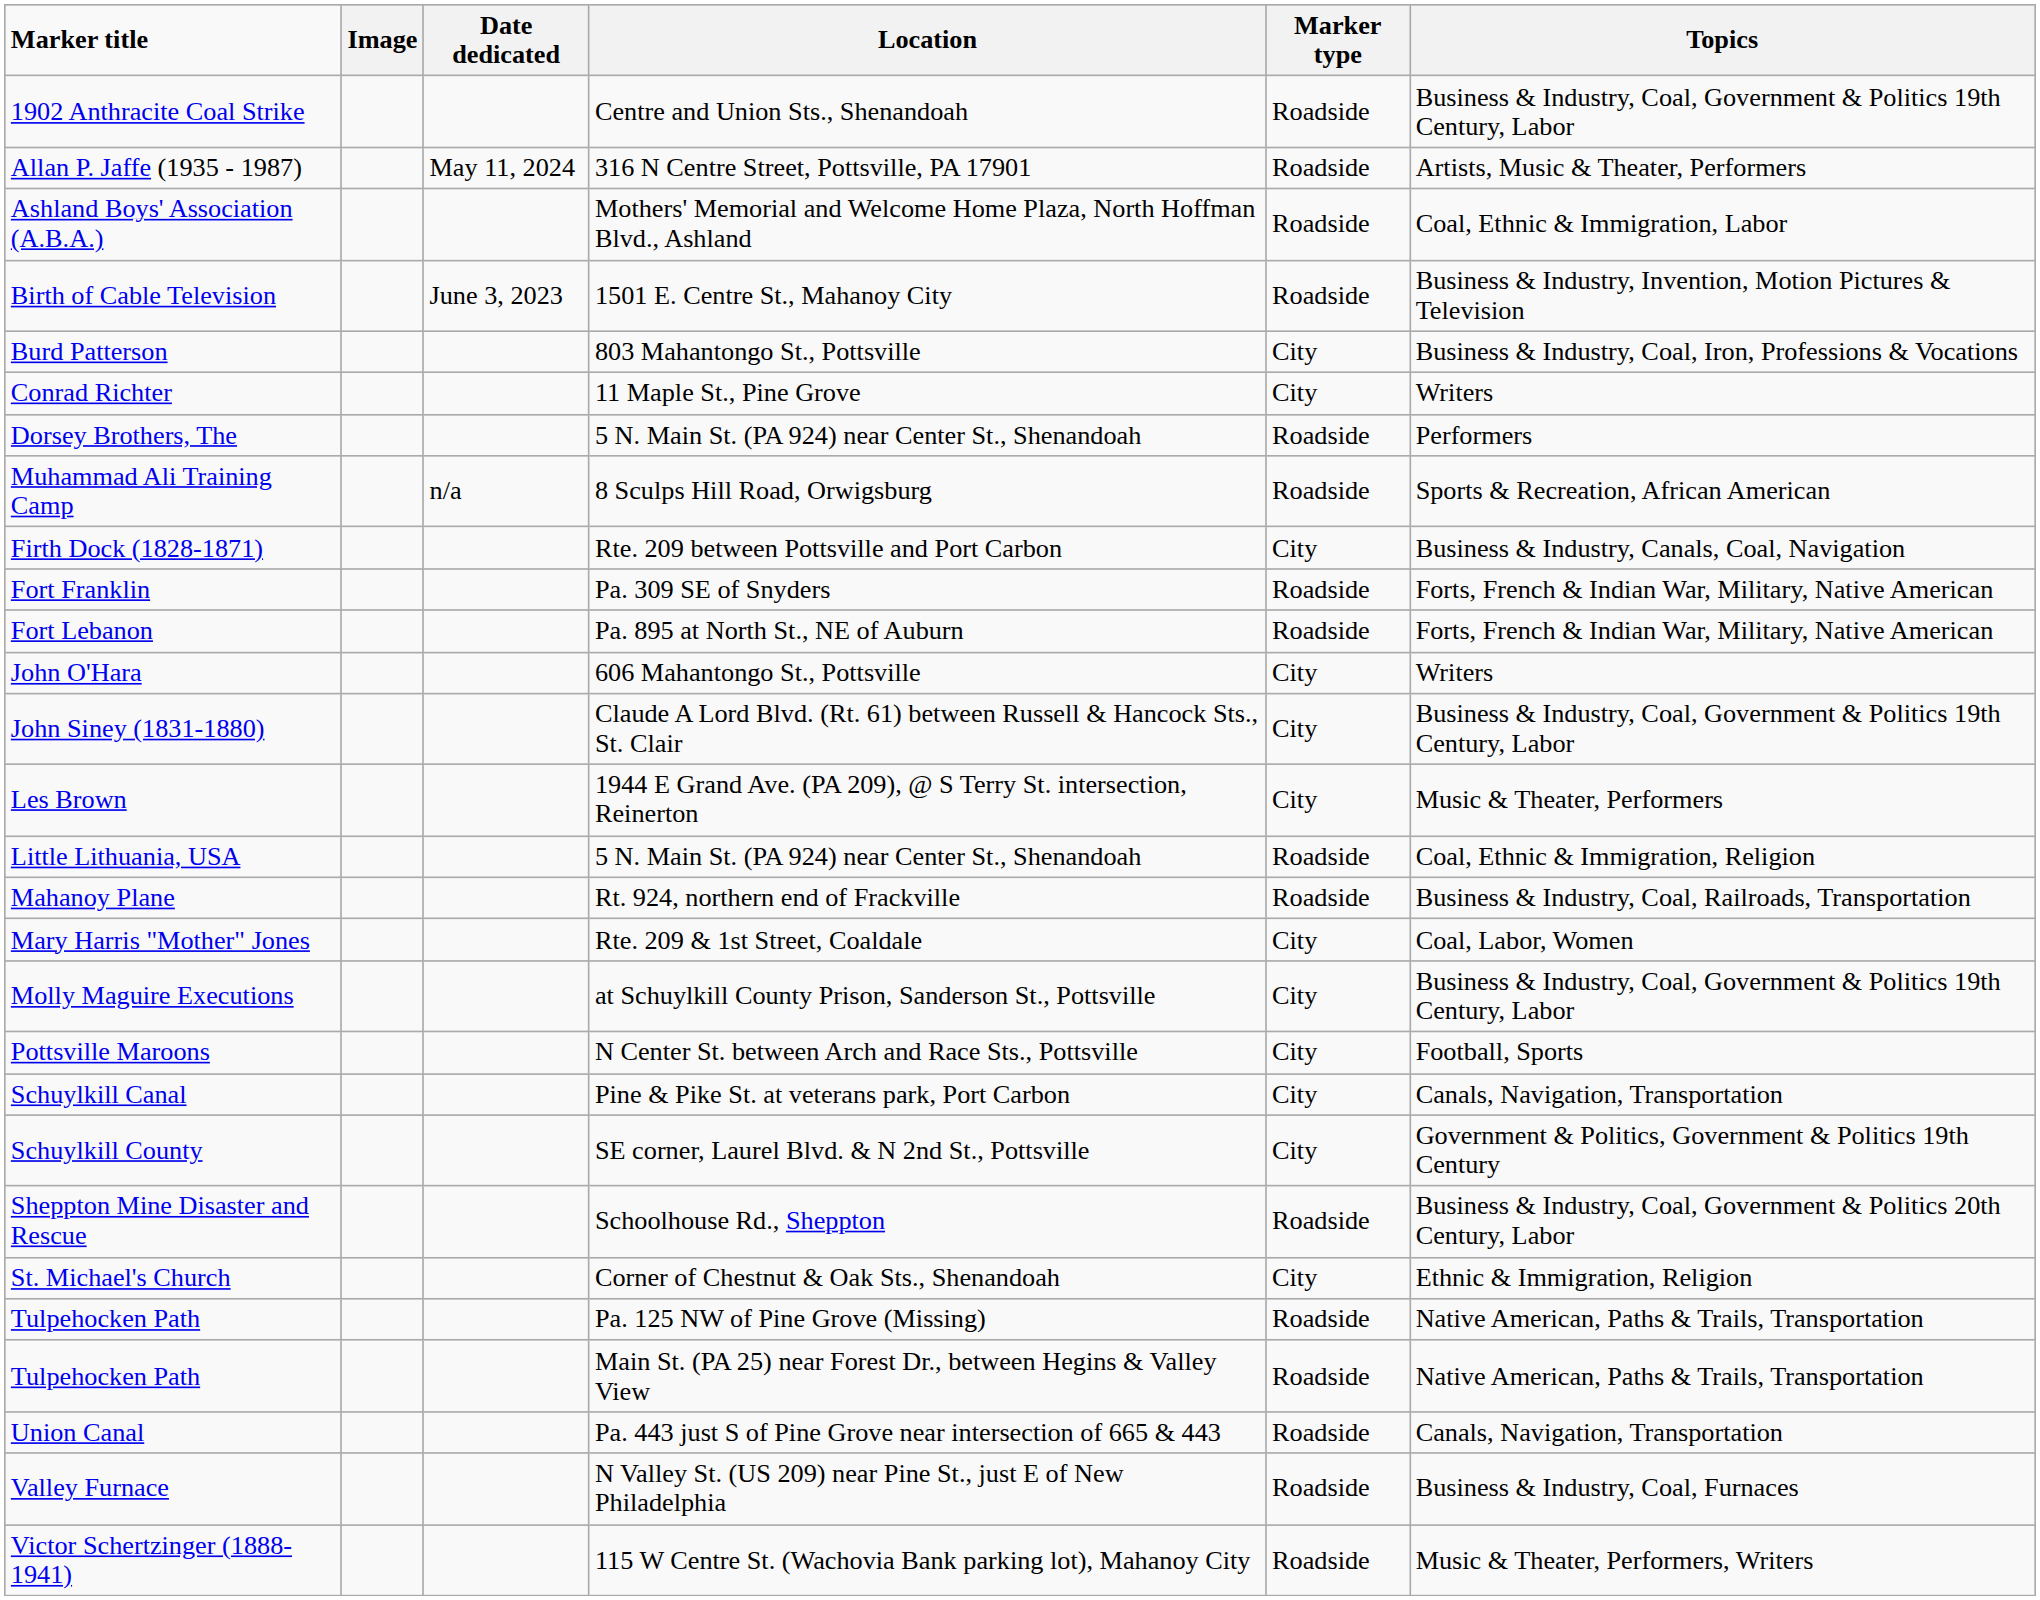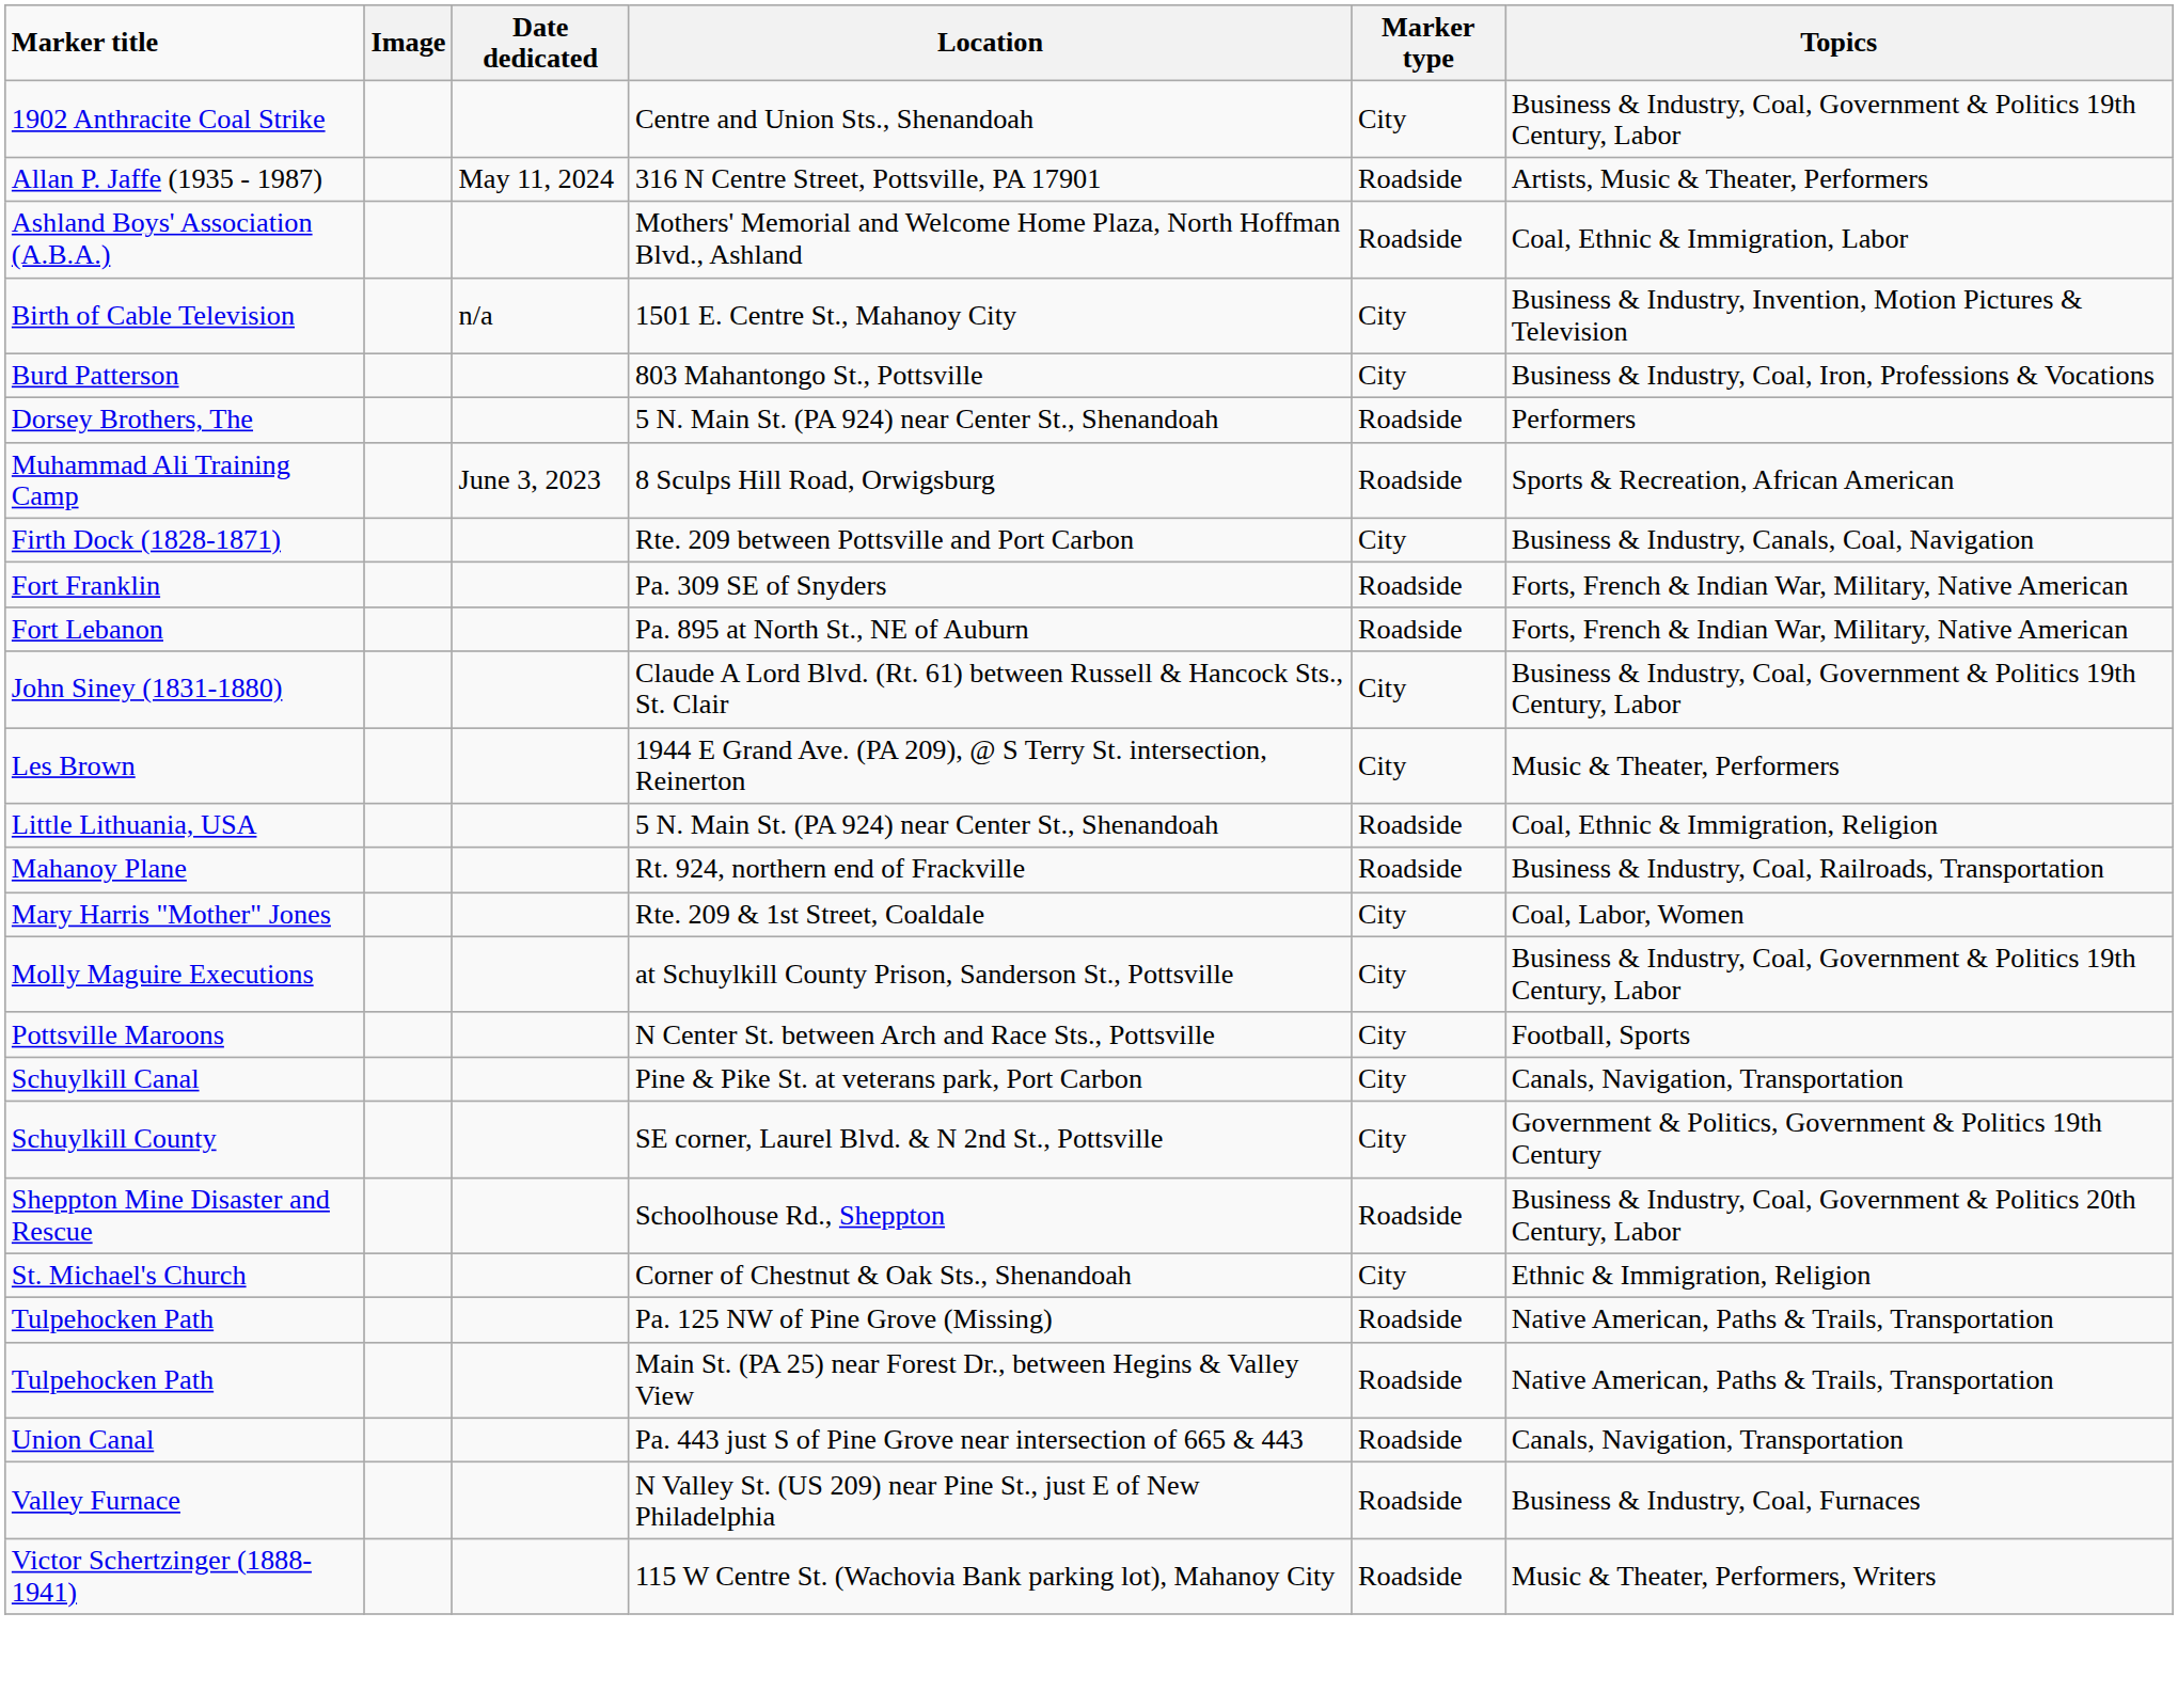 <table class="wikitable sortable" style="width:98%">
 <tr>
 <td><strong>Marker title</strong></td>
 <th class="unsortable"><strong>Image</strong></th>
 <th><strong>Date dedicated</strong></th>
 <th><strong>Location</strong></th>
 <th><strong>Marker type</strong></th>
 <th><strong>Topics</strong></th>
 </tr>
 <tr ->
 <td><a href='#'>1902 Anthracite Coal Strike</a></td>
 <td></td>
 <td></td>
 <td>Centre and Union Sts., Shenandoah<br><small></small></td>
-<td>Roadside</td>
+<td>City</td>
 <td>Business & Industry, Coal, Government & Politics 19th Century, Labor</td>
 </tr>
 <tr>
 <td><a href='#'>Allan P. Jaffe</a> (1935 - 1987)</td>
 <td></td>
 <td>May 11, 2024</td>
 <td>316 N Centre Street, Pottsville, PA 17901<br><small></small></td>
 <td>Roadside</td>
 <td>Artists, Music & Theater, Performers</td>
 </tr>
 <tr ->
 <td><a href='#'>Ashland Boys' Association (A.B.A.)</a></td>
 <td></td>
 <td></td>
 <td>Mothers' Memorial and Welcome Home Plaza, North Hoffman Blvd., Ashland<br><small></small></td>
 <td>Roadside</td>
 <td>Coal, Ethnic & Immigration, Labor</td>
 </tr>
 <tr ->
 <td><a href='#'>Birth of Cable Television</a></td>
 <td></td>
-<td>June 3, 2023</td>
+<td>n/a</td>
 <td>1501 E. Centre St., Mahanoy City<br><small></small></td>
-<td>Roadside</td>
+<td>City</td>
 <td>Business & Industry, Invention, Motion Pictures & Television</td>
 </tr>
 <tr ->
 <td><a href='#'>Burd Patterson</a></td>
 <td></td>
 <td></td>
 <td>803 Mahantongo St., Pottsville<br><small></small></td>
 <td>City</td>
 <td>Business & Industry, Coal, Iron, Professions & Vocations</td>
-</tr>
-<tr ->
-<td><a href='#'>Conrad Richter</a></td>
-<td></td>
-<td></td>
-<td>11 Maple St., Pine Grove<br><small></small></td>
-<td>City</td>
-<td>Writers</td>
 </tr>
 <tr ->
 <td><a href='#'>Dorsey Brothers, The</a></td>
 <td></td>
 <td></td>
 <td>5 N. Main St. (PA 924) near Center St., Shenandoah<br><small></small></td>
 <td>Roadside</td>
 <td>Performers</td>
 </tr>
 <tr>
 <td><a href='#'>Muhammad Ali Training Camp</a></td>
 <td></td>
-<td>n/a</td>
+<td>June 3, 2023</td>
 <td>8 Sculps Hill Road, Orwigsburg<br><small></small></td>
 <td>Roadside</td>
 <td>Sports & Recreation, African American</td>
 </tr>
 <tr ->
 <td><a href='#'>Firth Dock (1828-1871)</a></td>
 <td></td>
 <td></td>
 <td>Rte. 209 between Pottsville and Port Carbon <br><small></small></td>
 <td>City</td>
 <td>Business & Industry, Canals, Coal, Navigation</td>
 </tr>
 <tr ->
 <td><a href='#'>Fort Franklin</a></td>
 <td></td>
 <td></td>
 <td>Pa. 309 SE of Snyders<br><small></small></td>
 <td>Roadside</td>
 <td>Forts, French & Indian War, Military, Native American</td>
 </tr>
 <tr ->
 <td><a href='#'>Fort Lebanon</a></td>
 <td></td>
 <td></td>
 <td>Pa. 895 at North St., NE of Auburn<br><small></small></td>
 <td>Roadside</td>
 <td>Forts, French & Indian War, Military, Native American</td>
-</tr>
-<tr ->
-<td><a href='#'>John O'Hara</a></td>
-<td></td>
-<td></td>
-<td>606 Mahantongo St., Pottsville<br><small></small></td>
-<td>City</td>
-<td>Writers</td>
 </tr>
 <tr ->
 <td><a href='#'>John Siney (1831-1880)</a></td>
 <td></td>
 <td></td>
 <td>Claude A Lord Blvd. (Rt. 61) between Russell & Hancock Sts., St. Clair<br><small></small></td>
 <td>City</td>
 <td>Business & Industry, Coal, Government & Politics 19th Century, Labor</td>
 </tr>
 <tr ->
 <td><a href='#'>Les Brown</a></td>
 <td></td>
 <td></td>
 <td>1944 E Grand Ave. (PA 209), @ S Terry St. intersection, Reinerton<br><small></small></td>
 <td>City</td>
 <td>Music & Theater, Performers</td>
 </tr>
 <tr ->
 <td><a href='#'>Little Lithuania, USA</a></td>
 <td></td>
 <td></td>
 <td>5 N. Main St. (PA 924) near Center St., Shenandoah<br><small></small></td>
 <td>Roadside</td>
 <td>Coal, Ethnic & Immigration, Religion</td>
 </tr>
 <tr ->
 <td><a href='#'>Mahanoy Plane</a></td>
 <td></td>
 <td></td>
 <td>Rt. 924, northern end of Frackville<br><small></small></td>
 <td>Roadside</td>
 <td>Business & Industry, Coal, Railroads, Transportation</td>
 </tr>
 <tr ->
 <td><a href='#'>Mary Harris "Mother" Jones</a></td>
 <td></td>
 <td></td>
 <td>Rte. 209 & 1st Street, Coaldale<br><small></small></td>
 <td>City</td>
 <td>Coal, Labor, Women</td>
 </tr>
 <tr ->
 <td><a href='#'>Molly Maguire Executions</a></td>
 <td></td>
 <td></td>
 <td>at Schuylkill County Prison, Sanderson St., Pottsville<br><small></small></td>
 <td>City</td>
 <td>Business & Industry, Coal, Government & Politics 19th Century, Labor</td>
 </tr>
 <tr ->
 <td><a href='#'>Pottsville Maroons</a></td>
 <td></td>
 <td></td>
 <td>N Center St. between Arch and Race Sts., Pottsville<br><small></small></td>
 <td>City</td>
 <td>Football, Sports</td>
 </tr>
 <tr ->
 <td><a href='#'>Schuylkill Canal</a></td>
 <td></td>
 <td></td>
 <td>Pine & Pike St. at veterans park, Port Carbon<br><small></small></td>
 <td>City</td>
 <td>Canals, Navigation, Transportation</td>
 </tr>
 <tr ->
 <td><a href='#'>Schuylkill County</a></td>
 <td></td>
 <td></td>
 <td>SE corner, Laurel Blvd. & N 2nd St., Pottsville<br><small></small></td>
 <td>City</td>
 <td>Government & Politics, Government & Politics 19th Century</td>
 </tr>
 <tr ->
 <td><a href='#'>Sheppton Mine Disaster and Rescue</a></td>
 <td></td>
 <td></td>
 <td>Schoolhouse Rd., <a href='#'>Sheppton</a><br><small></small></td>
 <td>Roadside</td>
 <td>Business & Industry, Coal, Government & Politics 20th Century, Labor</td>
 </tr>
 <tr ->
 <td><a href='#'>St. Michael's Church</a></td>
 <td></td>
 <td></td>
 <td>Corner of Chestnut & Oak Sts., Shenandoah<br><small></small></td>
 <td>City</td>
 <td>Ethnic & Immigration, Religion</td>
 </tr>
 <tr ->
 <td><a href='#'>Tulpehocken Path</a></td>
 <td></td>
 <td></td>
 <td>Pa. 125 NW of Pine Grove (Missing)<br><small></small></td>
 <td>Roadside</td>
 <td>Native American, Paths & Trails, Transportation</td>
 </tr>
 <tr ->
 <td><a href='#'>Tulpehocken Path</a></td>
 <td></td>
 <td></td>
 <td>Main St. (PA 25) near Forest Dr., between Hegins & Valley View<br><small></small></td>
 <td>Roadside</td>
 <td>Native American, Paths & Trails, Transportation</td>
 </tr>
 <tr ->
 <td><a href='#'>Union Canal</a></td>
 <td></td>
 <td></td>
 <td>Pa. 443 just S of Pine Grove near intersection of 665 & 443<br><small></small></td>
 <td>Roadside</td>
 <td>Canals, Navigation, Transportation</td>
 </tr>
 <tr ->
 <td><a href='#'>Valley Furnace</a></td>
 <td></td>
 <td></td>
 <td>N Valley St. (US 209) near Pine St., just E of New Philadelphia<br><small></small></td>
 <td>Roadside</td>
 <td>Business & Industry, Coal, Furnaces</td>
 </tr>
 <tr ->
 <td><a href='#'>Victor Schertzinger (1888-1941)</a></td>
 <td></td>
 <td></td>
 <td>115 W Centre St. (Wachovia Bank parking lot), Mahanoy City<br><small></small></td>
 <td>Roadside</td>
 <td>Music & Theater, Performers, Writers</td>
 </tr>
 </table>
